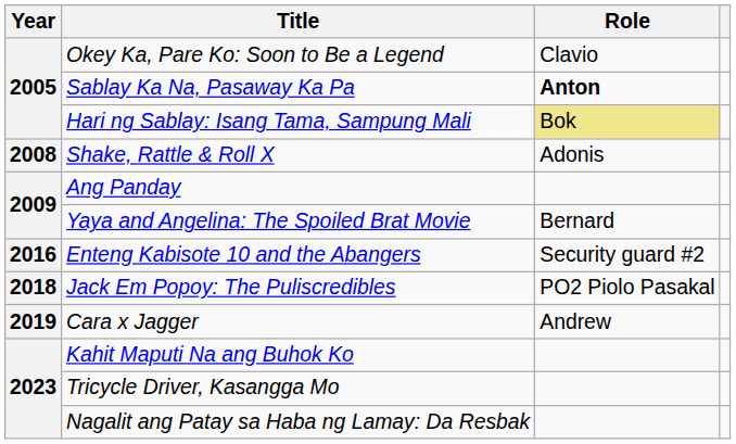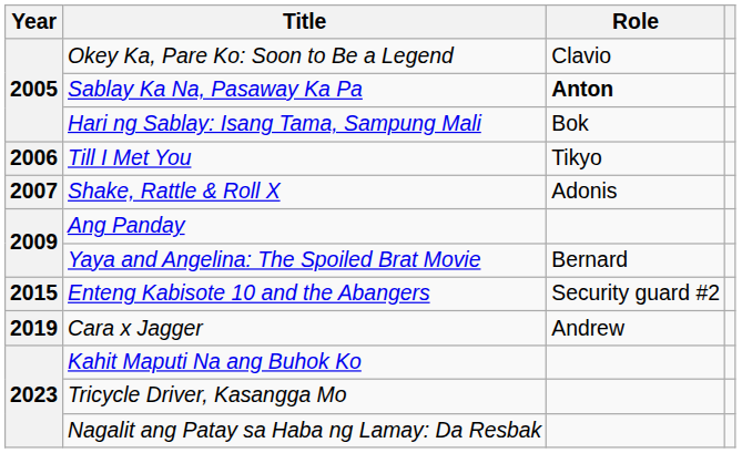 <table class="wikitable plainrowheaders sortable">
 <tr>
 <th scope="col">Year</th>
 <th scope="col">Title</th>
 <th scope="col">Role</th>
 <th scope="col" class="unsortable"></th>
 </tr>
 <tr>
 <th scope="row" rowspan="3">2005</th>
 <td><em>Okey Ka, Pare Ko: Soon to Be a Legend</em></td>
 <td>Clavio</td>
 <td></td>
 </tr>
 <tr>
 <td><em><a href='#'>Sablay Ka Na, Pasaway Ka Pa</a></em></td>
 <td><strong>Anton</strong></td>
 <td></td>
 </tr>
 <tr>
 <td><em><a href='#'>Hari ng Sablay: Isang Tama, Sampung Mali</a></em></td>
-<td style="background: khaki;">Bok</td>
+<td>Bok</td>
 <td></td>
 </tr>
 <tr>
-<th scope="row">2008</th>
+<th scope="row">2006</th>
+<td><em><a href='#'>Till I Met You</a></em></td>
+<td>Tikyo</td>
+<td></td>
+</tr>
+<tr>
+<th scope="row">2007</th>
 <td><em><a href='#'>Shake, Rattle & Roll X</a></em></td>
 <td>Adonis</td>
 <td></td>
 </tr>
 <tr>
 <th scope="row" rowspan="2">2009</th>
 <td><em><a href='#'>Ang Panday</a></em></td>
 <td></td>
 <td></td>
 </tr>
 <tr>
 <td><em><a href='#'>Yaya and Angelina: The Spoiled Brat Movie</a></em></td>
 <td>Bernard</td>
 <td></td>
 </tr>
 <tr>
-<th scope="row">2016</th>
+<th scope="row">2015</th>
 <td><em><a href='#'>Enteng Kabisote 10 and the Abangers</a></em></td>
 <td>Security guard #2</td>
-<td></td>
-</tr>
-<tr>
-<th scope="row">2018</th>
-<td><em><a href='#'>Jack Em Popoy: The Puliscredibles</a></em></td>
-<td>PO2 Piolo Pasakal</td>
 <td></td>
 </tr>
 <tr>
 <th scope="row">2019</th>
 <td><em>Cara x Jagger</em></td>
 <td>Andrew</td>
 <td></td>
 </tr>
 <tr>
 <th scope="row" rowspan="3">2023</th>
 <td><em><a href='#'>Kahit Maputi Na ang Buhok Ko</a></em></td>
 <td></td>
 <td></td>
 </tr>
 <tr>
 <td><em>Tricycle Driver, Kasangga Mo</em></td>
 <td></td>
 <td></td>
 </tr>
 <tr>
 <td><em>Nagalit ang Patay sa Haba ng Lamay: Da Resbak</em></td>
 <td></td>
 <td></td>
 </tr>
 </table>
